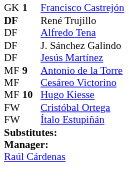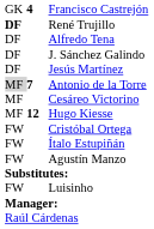 <table cellspacing="0" cellpadding="0" style="font-size:90%; margin:0.2em auto;">
 <tr>
 <th width="25"></th>
 <th width="25"></th>
 </tr>
 <tr>
 <td>GK</td>
-<td><strong>1</strong></td>
+<td><strong>4</strong></td>
 <td> <a href='#'>Francisco Castrejón</a></td>
 </tr>
 <tr>
 <td><strong>DF</strong></td>
 <td></td>
 <td> René Trujillo</td>
 </tr>
 <tr>
 <td>DF</td>
 <td></td>
 <td> <a href='#'>Alfredo Tena</a></td>
 </tr>
 <tr>
 <td>DF</td>
 <td></td>
 <td> J. Sánchez Galindo</td>
 </tr>
 <tr>
 <td>DF</td>
 <td></td>
 <td> <a href='#'>Jesús Martínez</a></td>
 </tr>
 <tr>
-<td>MF</td>
-<td><strong>9</strong></td>
+<td style="background: lightgrey;">MF</td>
+<td><strong>7</strong></td>
 <td> <a href='#'>Antonio de la Torre</a></td>
 </tr>
 <tr>
 <td>MF</td>
 <td></td>
 <td> <a href='#'>Cesáreo Victorino</a></td>
 </tr>
 <tr>
 <td>MF</td>
-<td><strong>10</strong></td>
+<td><strong>12</strong></td>
 <td> <a href='#'>Hugo Kiesse</a></td>
 </tr>
 <tr>
 <td>FW</td>
 <td></td>
 <td> <a href='#'>Cristóbal Ortega</a></td>
 </tr>
 <tr>
 <td>FW</td>
 <td></td>
 <td> <a href='#'>Ítalo Estupiñán</a></td>
 </tr>
 <tr>
+<td>FW</td>
+<td></td>
+<td> Agustín Manzo</td>
+<td></td>
+<td></td>
+</tr>
+<tr>
 <td colspan=3><strong>Substitutes:</strong></td>
+</tr>
+<tr>
+<td>FW</td>
+<td></td>
+<td> Luisinho</td>
+<td></td>
+<td></td>
 </tr>
 <tr>
 <td colspan=3><strong>Manager:</strong></td>
 </tr>
 <tr>
 <td colspan=4> <a href='#'>Raúl Cárdenas</a></td>
 </tr>
 </table>
